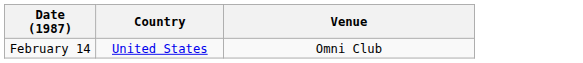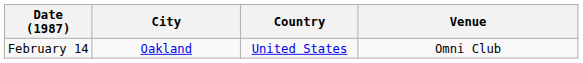 <table class="wikitable sortable plainrowheaders" style="text-align:center;">
 <tr>
 <th scope="col" style="width:7em;">Date<br>(1987)</th>
+<th scope="col" style="width:13em;">City</th>
 <th scope="col" style="width:10em;">Country</th>
 <th scope="col" style="width:20em;">Venue</th>
 </tr>
 <tr>
 <td>February 14</td>
+<td><a href='#'>Oakland</a></td>
 <td><a href='#'>United States</a></td>
 <td>Omni Club</td>
 </tr>
 </table>
